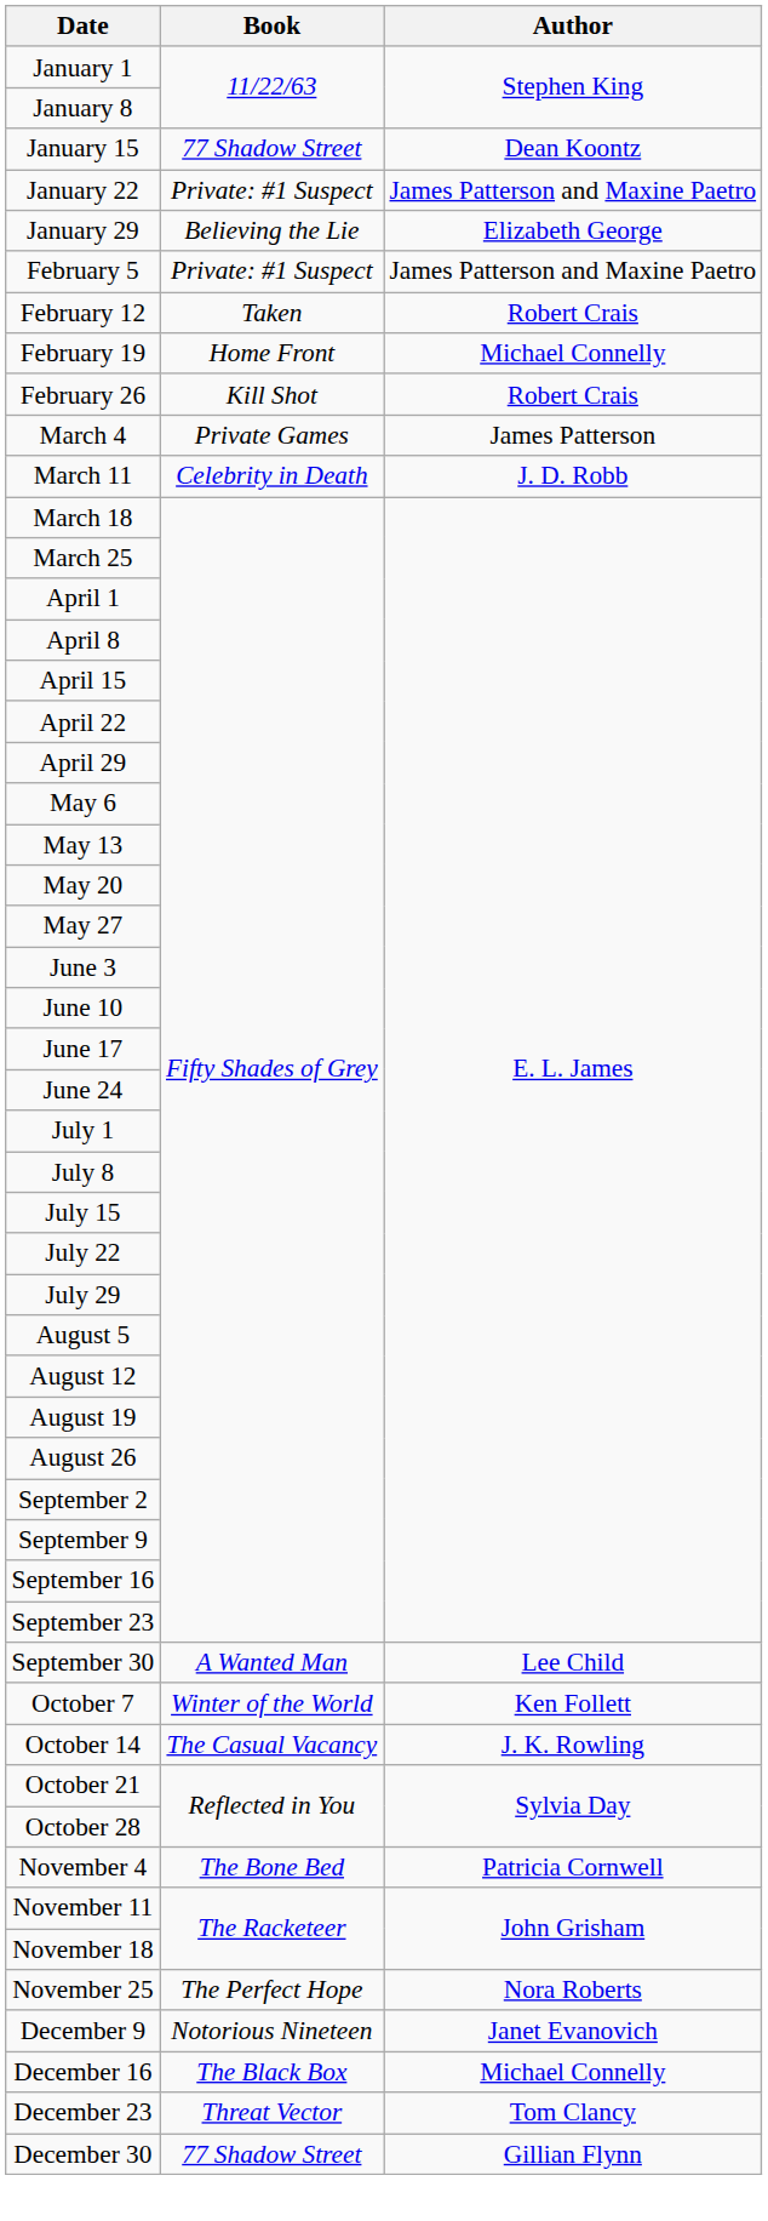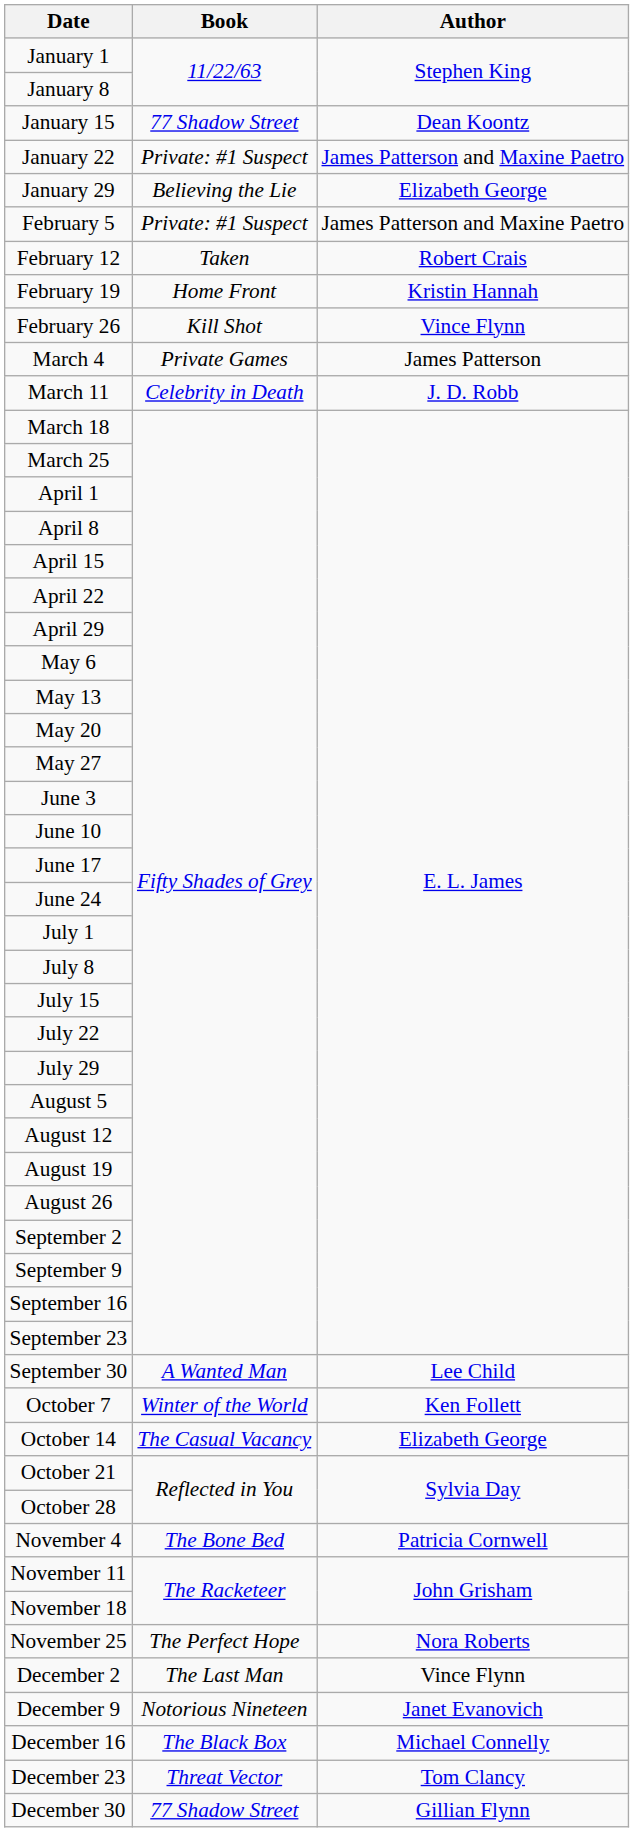 <table class="wikitable sortable" style="text-align: center">
 <tr>
 <th>Date</th>
 <th>Book</th>
 <th>Author</th>
 </tr>
 <tr>
 <td>January 1</td>
 <td rowspan="2"><em><a href='#'>11/22/63</a></em></td>
 <td rowspan="2"><a href='#'>Stephen King</a></td>
 </tr>
 <tr>
 <td>January 8</td>
 </tr>
 <tr>
 <td>January 15</td>
 <td><em><a href='#'>77 Shadow Street</a></em></td>
 <td><a href='#'>Dean Koontz</a></td>
 </tr>
 <tr>
 <td>January 22</td>
 <td><em>Private: #1 Suspect</em></td>
 <td><a href='#'>James Patterson</a> and <a href='#'>Maxine Paetro</a></td>
 </tr>
 <tr>
 <td>January 29</td>
 <td><em>Believing the Lie</em></td>
 <td><a href='#'>Elizabeth George</a></td>
 </tr>
 <tr>
 <td>February 5</td>
 <td><em>Private: #1 Suspect</em></td>
 <td>James Patterson and Maxine Paetro</td>
 </tr>
 <tr>
 <td>February 12</td>
 <td><em>Taken</em></td>
 <td><a href='#'>Robert Crais</a></td>
 </tr>
 <tr>
 <td>February 19</td>
 <td><em>Home Front</em></td>
-<td><a href='#'>Michael Connelly</a></td>
+<td><a href='#'>Kristin Hannah</a></td>
 </tr>
 <tr>
 <td>February 26</td>
 <td><em>Kill Shot</em></td>
-<td><a href='#'>Robert Crais</a></td>
+<td><a href='#'>Vince Flynn</a></td>
 </tr>
 <tr>
 <td>March 4</td>
 <td><em>Private Games</em></td>
 <td>James Patterson</td>
 </tr>
 <tr>
 <td>March 11</td>
 <td><em><a href='#'>Celebrity in Death</a></em></td>
 <td><a href='#'>J. D. Robb</a></td>
 </tr>
 <tr>
 <td>March 18</td>
 <td rowspan="28"><em><a href='#'>Fifty Shades of Grey</a></em></td>
 <td rowspan="28"><a href='#'>E. L. James</a></td>
 </tr>
 <tr>
 <td>March 25</td>
 </tr>
 <tr>
 <td>April 1</td>
 </tr>
 <tr>
 <td>April 8</td>
 </tr>
 <tr>
 <td>April 15</td>
 </tr>
 <tr>
 <td>April 22</td>
 </tr>
 <tr>
 <td>April 29</td>
 </tr>
 <tr>
 <td>May 6</td>
 </tr>
 <tr>
 <td>May 13</td>
 </tr>
 <tr>
 <td>May 20</td>
 </tr>
 <tr>
 <td>May 27</td>
 </tr>
 <tr>
 <td>June 3</td>
 </tr>
 <tr>
 <td>June 10</td>
 </tr>
 <tr>
 <td>June 17</td>
 </tr>
 <tr>
 <td>June 24</td>
 </tr>
 <tr>
 <td>July 1</td>
 </tr>
 <tr>
 <td>July 8</td>
 </tr>
 <tr>
 <td>July 15</td>
 </tr>
 <tr>
 <td>July 22</td>
 </tr>
 <tr>
 <td>July 29</td>
 </tr>
 <tr>
 <td>August 5</td>
 </tr>
 <tr>
 <td>August 12</td>
 </tr>
 <tr>
 <td>August 19</td>
 </tr>
 <tr>
 <td>August 26</td>
 </tr>
 <tr>
 <td>September 2</td>
 </tr>
 <tr>
 <td>September 9</td>
 </tr>
 <tr>
 <td>September 16</td>
 </tr>
 <tr>
 <td>September 23</td>
 </tr>
 <tr>
 <td>September 30</td>
 <td><em><a href='#'>A Wanted Man</a></em></td>
 <td><a href='#'>Lee Child</a></td>
 </tr>
 <tr>
 <td>October 7</td>
 <td><em><a href='#'>Winter of the World</a></em></td>
 <td><a href='#'>Ken Follett</a></td>
 </tr>
 <tr>
 <td>October 14</td>
 <td><em><a href='#'>The Casual Vacancy</a></em></td>
-<td><a href='#'>J. K. Rowling</a></td>
+<td><a href='#'>Elizabeth George</a></td>
 </tr>
 <tr>
 <td>October 21</td>
 <td rowspan=2><em>Reflected in You</em></td>
 <td rowspan=2><a href='#'>Sylvia Day</a></td>
 </tr>
 <tr>
 <td>October 28</td>
 </tr>
 <tr>
 <td>November 4</td>
 <td><em><a href='#'>The Bone Bed</a></em></td>
 <td><a href='#'>Patricia Cornwell</a></td>
 </tr>
 <tr>
 <td>November 11</td>
 <td rowspan=2><em><a href='#'>The Racketeer</a></em></td>
 <td rowspan=2><a href='#'>John Grisham</a></td>
 </tr>
 <tr>
 <td>November 18</td>
 </tr>
 <tr>
 <td>November 25</td>
 <td><em>The Perfect Hope</em></td>
 <td><a href='#'>Nora Roberts</a></td>
 </tr>
 <tr>
+<td>December 2</td>
+<td><em>The Last Man</em></td>
+<td>Vince Flynn</td>
+</tr>
+<tr>
 <td>December 9</td>
 <td><em>Notorious Nineteen</em></td>
 <td><a href='#'>Janet Evanovich</a></td>
 </tr>
 <tr>
 <td>December 16</td>
 <td><em><a href='#'>The Black Box</a></em></td>
 <td><a href='#'>Michael Connelly</a></td>
 </tr>
 <tr>
 <td>December 23</td>
 <td><em><a href='#'>Threat Vector</a></em></td>
 <td><a href='#'>Tom Clancy</a></td>
 </tr>
 <tr>
 <td>December 30</td>
 <td><em><a href='#'>77 Shadow Street</a></em></td>
 <td><a href='#'>Gillian Flynn</a></td>
 </tr>
 </table>
